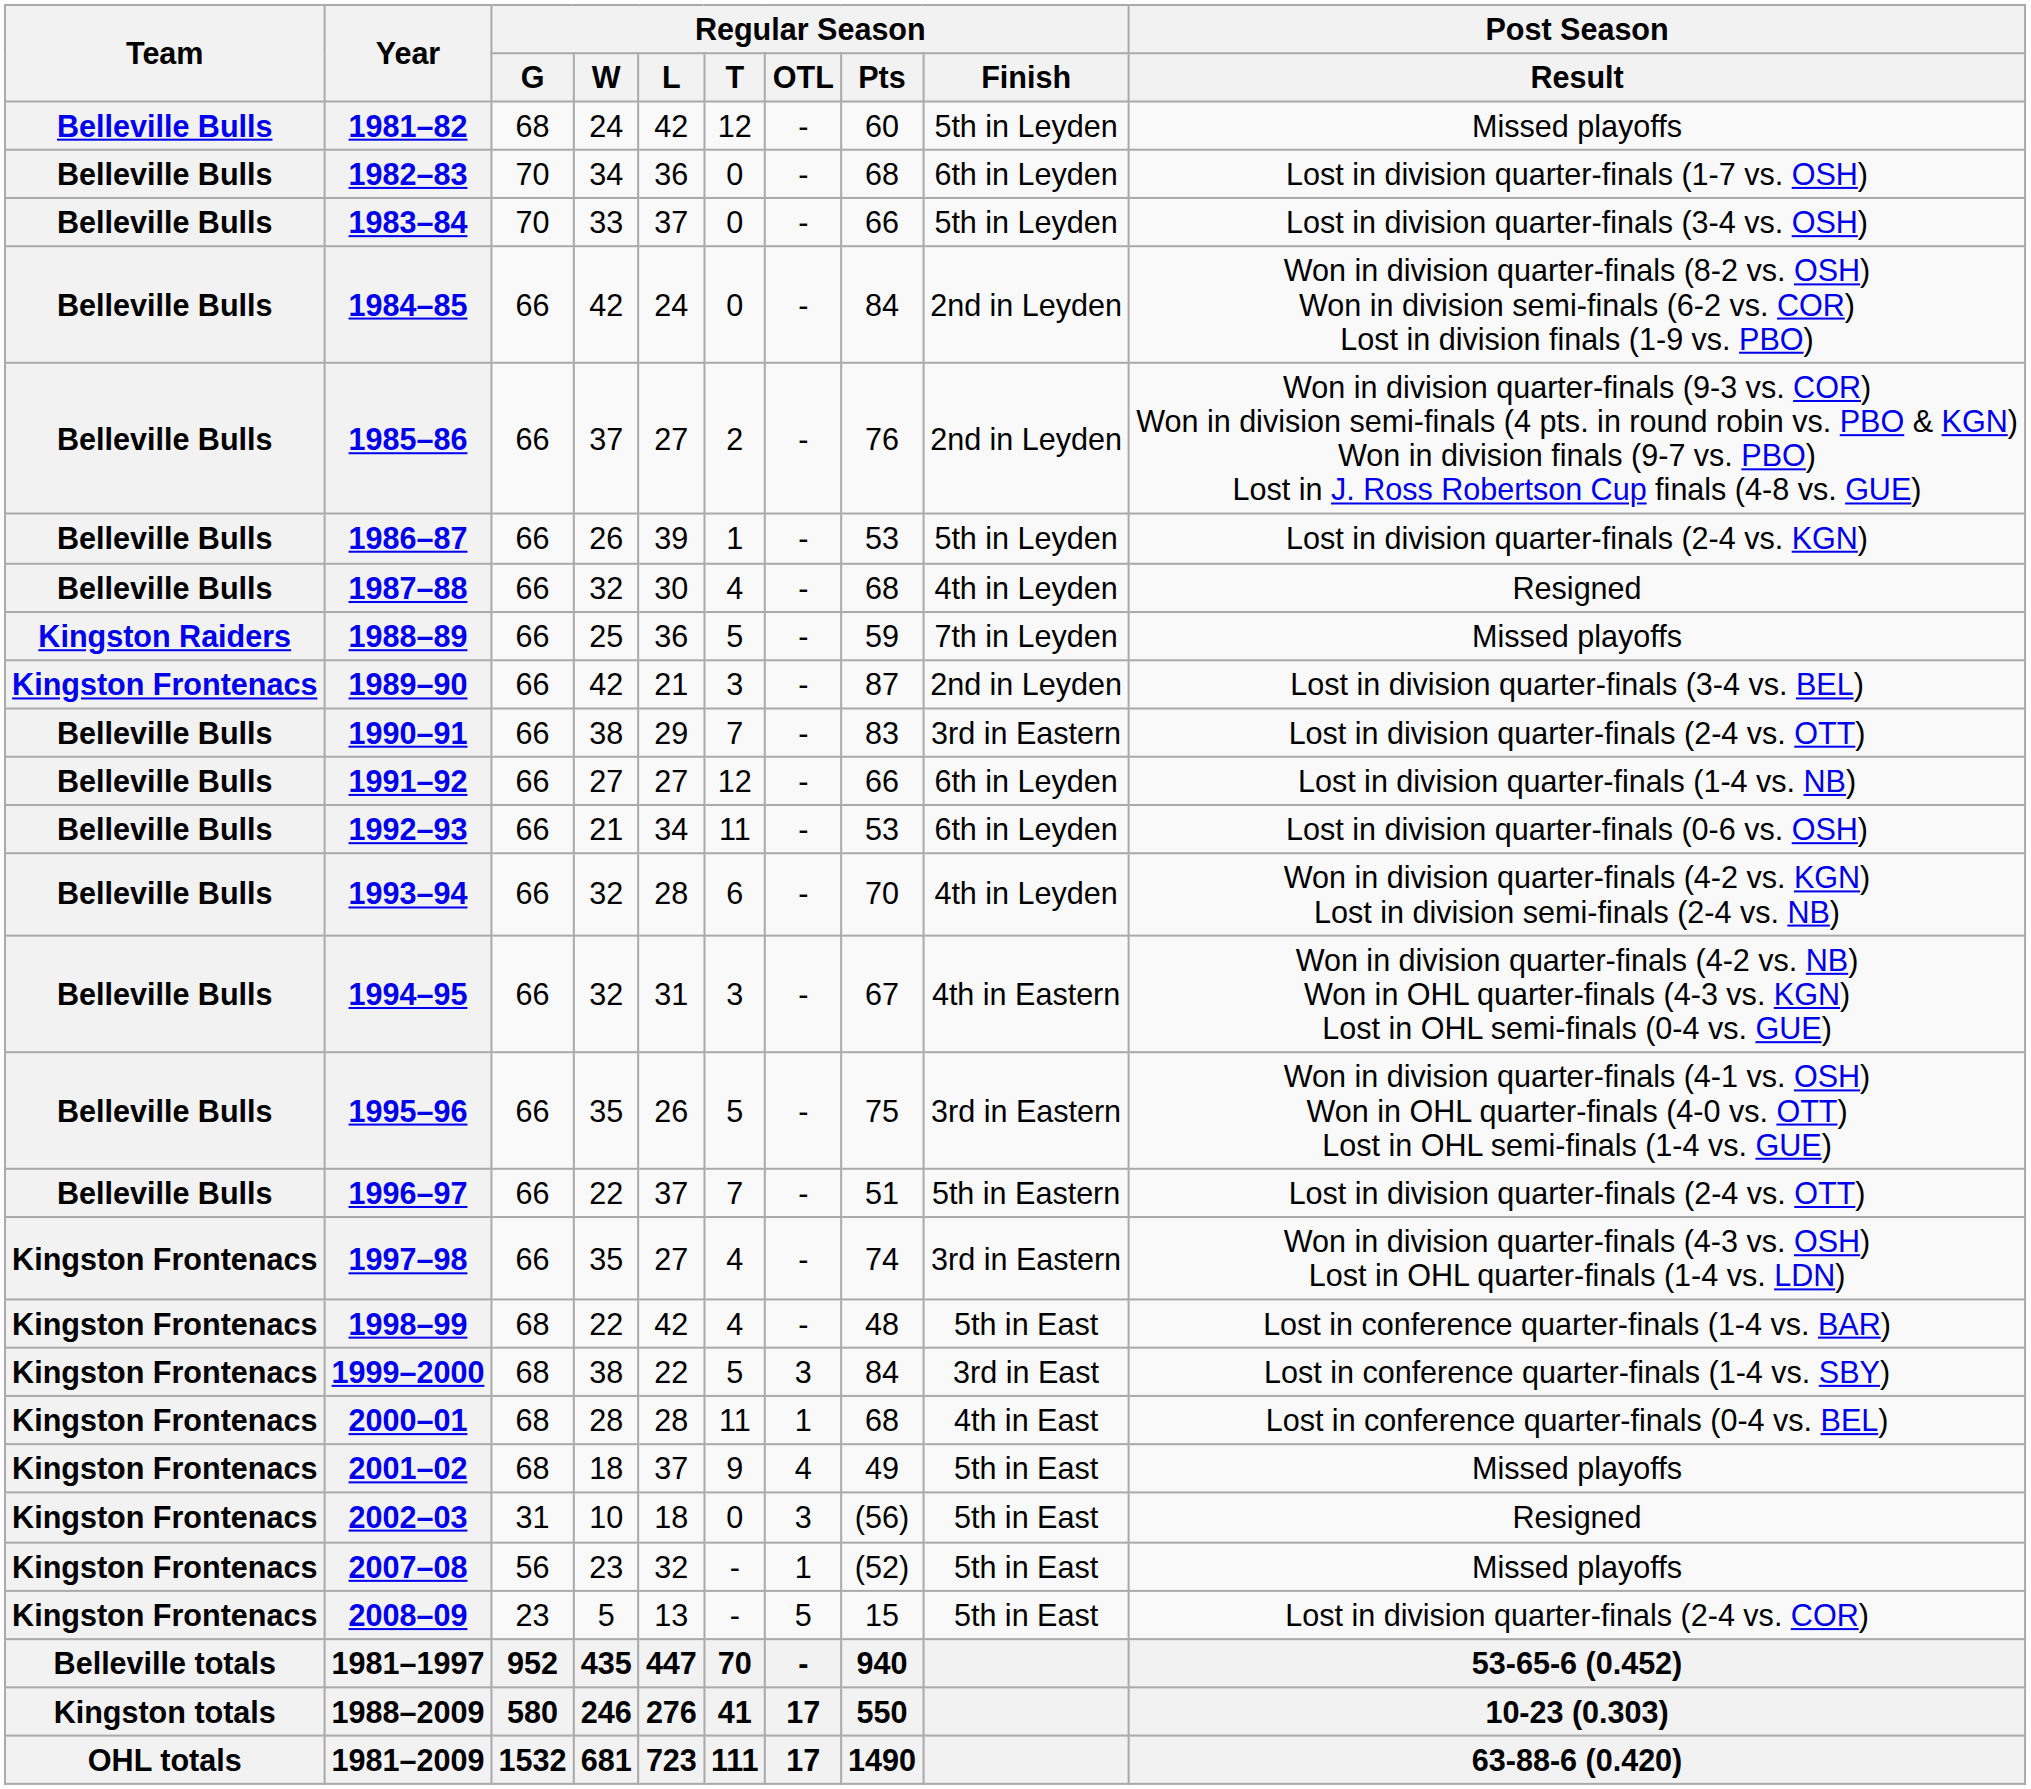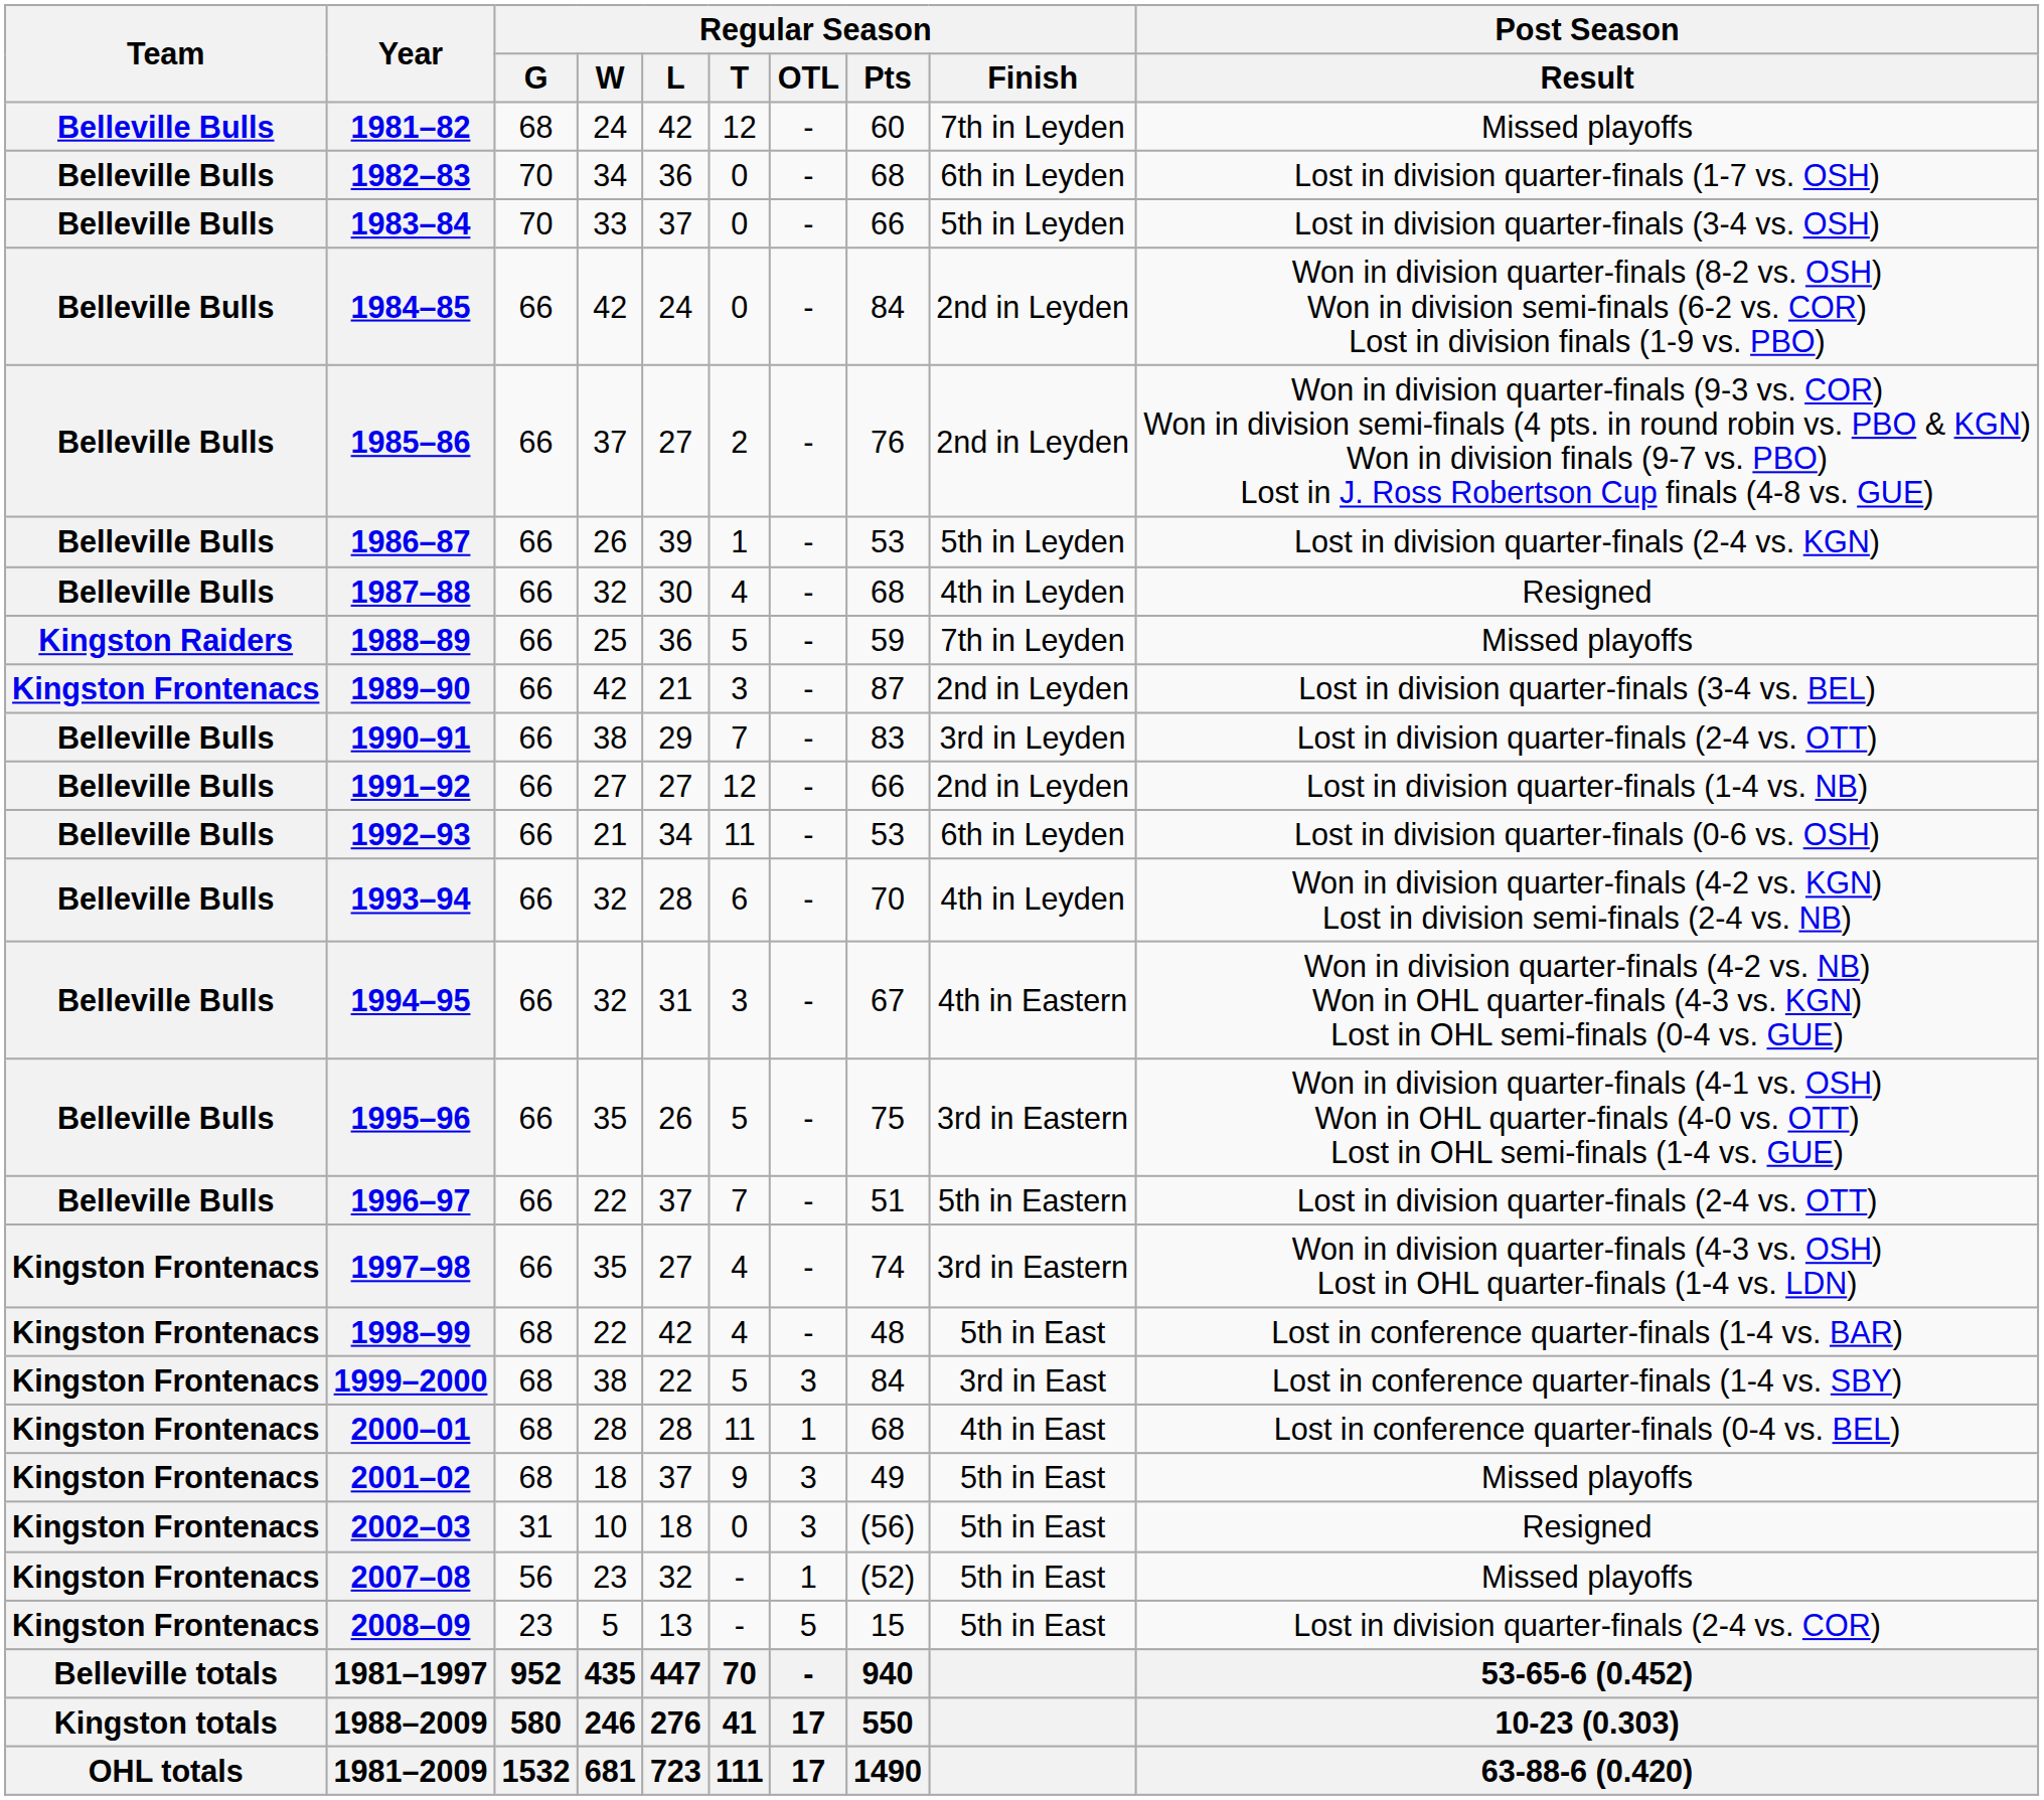 <table class="wikitable" style="font-size: 95%; text-align:center;">
 <tr>
 <th rowspan="2">Team</th>
 <th rowspan="2">Year</th>
 <th colspan="7">Regular Season</th>
 <th colspan="1">Post Season</th>
 </tr>
 <tr>
 <th>G</th>
 <th>W</th>
 <th>L</th>
 <th>T</th>
 <th>OTL</th>
 <th>Pts</th>
 <th>Finish</th>
 <th>Result</th>
 </tr>
 <tr>
 <th><a href='#'>Belleville Bulls</a></th>
 <th><a href='#'>1981–82</a></th>
 <td>68</td>
 <td>24</td>
 <td>42</td>
 <td>12</td>
 <td>-</td>
 <td>60</td>
-<td>5th in Leyden</td>
+<td>7th in Leyden</td>
 <td>Missed playoffs</td>
 </tr>
 <tr>
 <th>Belleville Bulls</th>
 <th><a href='#'>1982–83</a></th>
 <td>70</td>
 <td>34</td>
 <td>36</td>
 <td>0</td>
 <td>-</td>
 <td>68</td>
 <td>6th in Leyden</td>
 <td>Lost in division quarter-finals (1-7 vs. <a href='#'>OSH</a>)</td>
 </tr>
 <tr>
 <th>Belleville Bulls</th>
 <th><a href='#'>1983–84</a></th>
 <td>70</td>
 <td>33</td>
 <td>37</td>
 <td>0</td>
 <td>-</td>
 <td>66</td>
 <td>5th in Leyden</td>
 <td>Lost in division quarter-finals (3-4 vs. <a href='#'>OSH</a>)</td>
 </tr>
 <tr>
 <th>Belleville Bulls</th>
 <th><a href='#'>1984–85</a></th>
 <td>66</td>
 <td>42</td>
 <td>24</td>
 <td>0</td>
 <td>-</td>
 <td>84</td>
 <td>2nd in Leyden</td>
 <td>Won in division quarter-finals (8-2 vs. <a href='#'>OSH</a>) <br> Won in division semi-finals (6-2 vs. <a href='#'>COR</a>) <br> Lost in division finals (1-9 vs. <a href='#'>PBO</a>)</td>
 </tr>
 <tr>
 <th>Belleville Bulls</th>
 <th><a href='#'>1985–86</a></th>
 <td>66</td>
 <td>37</td>
 <td>27</td>
 <td>2</td>
 <td>-</td>
 <td>76</td>
 <td>2nd in Leyden</td>
 <td>Won in division quarter-finals (9-3 vs. <a href='#'>COR</a>) <br> Won in division semi-finals (4 pts. in round robin vs. <a href='#'>PBO</a> & <a href='#'>KGN</a>) <br> Won in division finals (9-7 vs. <a href='#'>PBO</a>) <br> Lost in <a href='#'>J. Ross Robertson Cup</a> finals (4-8 vs. <a href='#'>GUE</a>)</td>
 </tr>
 <tr>
 <th>Belleville Bulls</th>
 <th><a href='#'>1986–87</a></th>
 <td>66</td>
 <td>26</td>
 <td>39</td>
 <td>1</td>
 <td>-</td>
 <td>53</td>
 <td>5th in Leyden</td>
 <td>Lost in division quarter-finals (2-4 vs. <a href='#'>KGN</a>)</td>
 </tr>
 <tr>
 <th>Belleville Bulls</th>
 <th><a href='#'>1987–88</a></th>
 <td>66</td>
 <td>32</td>
 <td>30</td>
 <td>4</td>
 <td>-</td>
 <td>68</td>
 <td>4th in Leyden</td>
 <td>Resigned</td>
 </tr>
 <tr>
 <th><a href='#'>Kingston Raiders</a></th>
 <th><a href='#'>1988–89</a></th>
 <td>66</td>
 <td>25</td>
 <td>36</td>
 <td>5</td>
 <td>-</td>
 <td>59</td>
 <td>7th in Leyden</td>
 <td>Missed playoffs</td>
 </tr>
 <tr>
 <th><a href='#'>Kingston Frontenacs</a></th>
 <th><a href='#'>1989–90</a></th>
 <td>66</td>
 <td>42</td>
 <td>21</td>
 <td>3</td>
 <td>-</td>
 <td>87</td>
 <td>2nd in Leyden</td>
 <td>Lost in division quarter-finals (3-4 vs. <a href='#'>BEL</a>)</td>
 </tr>
 <tr>
 <th>Belleville Bulls</th>
 <th><a href='#'>1990–91</a></th>
 <td>66</td>
 <td>38</td>
 <td>29</td>
 <td>7</td>
 <td>-</td>
 <td>83</td>
-<td>3rd in Eastern</td>
+<td>3rd in Leyden</td>
 <td>Lost in division quarter-finals (2-4 vs. <a href='#'>OTT</a>)</td>
 </tr>
 <tr>
 <th>Belleville Bulls</th>
 <th><a href='#'>1991–92</a></th>
 <td>66</td>
 <td>27</td>
 <td>27</td>
 <td>12</td>
 <td>-</td>
 <td>66</td>
-<td>6th in Leyden</td>
+<td>2nd in Leyden</td>
 <td>Lost in division quarter-finals (1-4 vs. <a href='#'>NB</a>)</td>
 </tr>
 <tr>
 <th>Belleville Bulls</th>
 <th><a href='#'>1992–93</a></th>
 <td>66</td>
 <td>21</td>
 <td>34</td>
 <td>11</td>
 <td>-</td>
 <td>53</td>
 <td>6th in Leyden</td>
 <td>Lost in division quarter-finals (0-6 vs. <a href='#'>OSH</a>)</td>
 </tr>
 <tr>
 <th>Belleville Bulls</th>
 <th><a href='#'>1993–94</a></th>
 <td>66</td>
 <td>32</td>
 <td>28</td>
 <td>6</td>
 <td>-</td>
 <td>70</td>
 <td>4th in Leyden</td>
 <td>Won in division quarter-finals (4-2 vs. <a href='#'>KGN</a>) <br> Lost in division semi-finals (2-4 vs. <a href='#'>NB</a>)</td>
 </tr>
 <tr>
 <th>Belleville Bulls</th>
 <th><a href='#'>1994–95</a></th>
 <td>66</td>
 <td>32</td>
 <td>31</td>
 <td>3</td>
 <td>-</td>
 <td>67</td>
 <td>4th in Eastern</td>
 <td>Won in division quarter-finals (4-2 vs. <a href='#'>NB</a>) <br> Won in OHL quarter-finals (4-3 vs. <a href='#'>KGN</a>) <br> Lost in OHL semi-finals (0-4 vs. <a href='#'>GUE</a>)</td>
 </tr>
 <tr>
 <th>Belleville Bulls</th>
 <th><a href='#'>1995–96</a></th>
 <td>66</td>
 <td>35</td>
 <td>26</td>
 <td>5</td>
 <td>-</td>
 <td>75</td>
 <td>3rd in Eastern</td>
 <td>Won in division quarter-finals (4-1 vs. <a href='#'>OSH</a>) <br> Won in OHL quarter-finals (4-0 vs. <a href='#'>OTT</a>) <br> Lost in OHL semi-finals (1-4 vs. <a href='#'>GUE</a>)</td>
 </tr>
 <tr>
 <th>Belleville Bulls</th>
 <th><a href='#'>1996–97</a></th>
 <td>66</td>
 <td>22</td>
 <td>37</td>
 <td>7</td>
 <td>-</td>
 <td>51</td>
 <td>5th in Eastern</td>
 <td>Lost in division quarter-finals (2-4 vs. <a href='#'>OTT</a>)</td>
 </tr>
 <tr>
 <th>Kingston Frontenacs</th>
 <th><a href='#'>1997–98</a></th>
 <td>66</td>
 <td>35</td>
 <td>27</td>
 <td>4</td>
 <td>-</td>
 <td>74</td>
 <td>3rd in Eastern</td>
 <td>Won in division quarter-finals (4-3 vs. <a href='#'>OSH</a>) <br> Lost in OHL quarter-finals (1-4 vs. <a href='#'>LDN</a>)</td>
 </tr>
 <tr>
 <th>Kingston Frontenacs</th>
 <th><a href='#'>1998–99</a></th>
 <td>68</td>
 <td>22</td>
 <td>42</td>
 <td>4</td>
 <td>-</td>
 <td>48</td>
 <td>5th in East</td>
 <td>Lost in conference quarter-finals (1-4 vs. <a href='#'>BAR</a>)</td>
 </tr>
 <tr>
 <th>Kingston Frontenacs</th>
 <th><a href='#'>1999–2000</a></th>
 <td>68</td>
 <td>38</td>
 <td>22</td>
 <td>5</td>
 <td>3</td>
 <td>84</td>
 <td>3rd in East</td>
 <td>Lost in conference quarter-finals (1-4 vs. <a href='#'>SBY</a>)</td>
 </tr>
 <tr>
 <th>Kingston Frontenacs</th>
 <th><a href='#'>2000–01</a></th>
 <td>68</td>
 <td>28</td>
 <td>28</td>
 <td>11</td>
 <td>1</td>
 <td>68</td>
 <td>4th in East</td>
 <td>Lost in conference quarter-finals (0-4 vs. <a href='#'>BEL</a>)</td>
 </tr>
 <tr>
 <th>Kingston Frontenacs</th>
 <th><a href='#'>2001–02</a></th>
 <td>68</td>
 <td>18</td>
 <td>37</td>
 <td>9</td>
-<td>4</td>
+<td>3</td>
 <td>49</td>
 <td>5th in East</td>
 <td>Missed playoffs</td>
 </tr>
 <tr>
 <th>Kingston Frontenacs</th>
 <th><a href='#'>2002–03</a></th>
 <td>31</td>
 <td>10</td>
 <td>18</td>
 <td>0</td>
 <td>3</td>
 <td>(56)</td>
 <td>5th in East</td>
 <td>Resigned</td>
 </tr>
 <tr>
 <th>Kingston Frontenacs</th>
 <th><a href='#'>2007–08</a></th>
 <td>56</td>
 <td>23</td>
 <td>32</td>
 <td>-</td>
 <td>1</td>
 <td>(52)</td>
 <td>5th in East</td>
 <td>Missed playoffs</td>
 </tr>
 <tr>
 <th>Kingston Frontenacs</th>
 <th><a href='#'>2008–09</a></th>
 <td>23</td>
 <td>5</td>
 <td>13</td>
 <td>-</td>
 <td>5</td>
 <td>15</td>
 <td>5th in East</td>
 <td>Lost in division quarter-finals (2-4 vs. <a href='#'>COR</a>)</td>
 </tr>
 <tr align="centre" bgcolor="#dddddd">
 <th>Belleville totals</th>
 <th>1981–1997</th>
 <th>952</th>
 <th>435</th>
 <th>447</th>
 <th>70</th>
 <th>-</th>
 <th>940</th>
 <th></th>
 <th>53-65-6 (0.452)</th>
 </tr>
 <tr align="centre" bgcolor="#dddddd">
 <th>Kingston totals</th>
 <th>1988–2009</th>
 <th>580</th>
 <th>246</th>
 <th>276</th>
 <th>41</th>
 <th>17</th>
 <th>550</th>
 <th></th>
 <th>10-23 (0.303)</th>
 </tr>
 <tr align="centre" bgcolor="#dddddd">
 <th>OHL totals</th>
 <th>1981–2009</th>
 <th>1532</th>
 <th>681</th>
 <th>723</th>
 <th>111</th>
 <th>17</th>
 <th>1490</th>
 <th></th>
 <th>63-88-6 (0.420)</th>
 </tr>
 </table>
